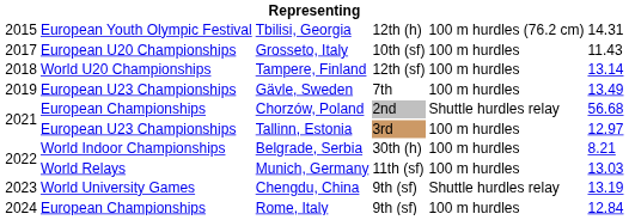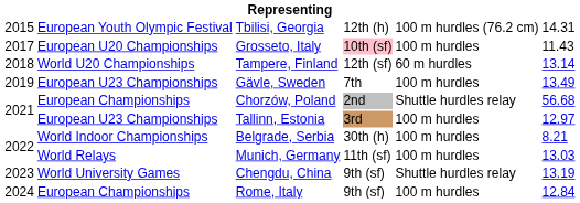 <table>
 <tr>
 <th colspan="6">Representing </th>
 </tr>
 <tr>
 <td>2015</td>
 <td><a href='#'>European Youth Olympic Festival</a></td>
 <td><a href='#'>Tbilisi, Georgia</a></td>
 <td>12th (h)</td>
 <td>100 m hurdles (76.2 cm)</td>
 <td>14.31</td>
 </tr>
 <tr>
 <td>2017</td>
 <td><a href='#'>European U20 Championships</a></td>
 <td><a href='#'>Grosseto, Italy</a></td>
-<td>10th (sf)</td>
+<td style="background: pink;">10th (sf)</td>
 <td>100 m hurdles</td>
 <td>11.43</td>
 </tr>
 <tr>
 <td>2018</td>
 <td><a href='#'>World U20 Championships</a></td>
 <td><a href='#'>Tampere, Finland</a></td>
 <td>12th (sf)</td>
-<td>100 m hurdles</td>
+<td>60 m hurdles</td>
 <td><a href='#'>13.14</a></td>
 </tr>
 <tr>
 <td>2019</td>
 <td><a href='#'>European U23 Championships</a></td>
 <td><a href='#'>Gävle, Sweden</a></td>
 <td>7th</td>
 <td>100 m hurdles</td>
 <td><a href='#'>13.49</a></td>
 </tr>
 <tr>
 <td rowspan=2>2021</td>
 <td><a href='#'>European Championships</a></td>
 <td><a href='#'>Chorzów, Poland</a></td>
 <td bgcolor=silver>2nd</td>
 <td>Shuttle hurdles relay</td>
 <td><a href='#'>56.68</a></td>
 </tr>
 <tr>
 <td><a href='#'>European U23 Championships</a></td>
 <td><a href='#'>Tallinn, Estonia</a></td>
 <td bgcolor=cc9966>3rd</td>
 <td>100 m hurdles</td>
 <td><a href='#'>12.97</a></td>
 </tr>
 <tr>
 <td rowspan=2>2022</td>
 <td><a href='#'>World Indoor Championships</a></td>
 <td><a href='#'>Belgrade, Serbia</a></td>
 <td>30th (h)</td>
 <td>100 m hurdles</td>
 <td><a href='#'>8.21</a></td>
 </tr>
 <tr>
 <td><a href='#'>World Relays</a></td>
 <td><a href='#'>Munich, Germany</a></td>
 <td>11th (sf)</td>
 <td>100 m hurdles</td>
 <td><a href='#'>13.03</a></td>
 </tr>
 <tr>
 <td>2023</td>
 <td><a href='#'>World University Games</a></td>
 <td><a href='#'>Chengdu, China</a></td>
 <td>9th (sf)</td>
 <td>Shuttle hurdles relay</td>
 <td><a href='#'>13.19</a></td>
 </tr>
 <tr>
 <td>2024</td>
 <td><a href='#'>European Championships</a></td>
 <td><a href='#'>Rome, Italy</a></td>
 <td>9th (sf)</td>
 <td>100 m hurdles</td>
 <td><a href='#'>12.84</a></td>
 </tr>
 </table>
